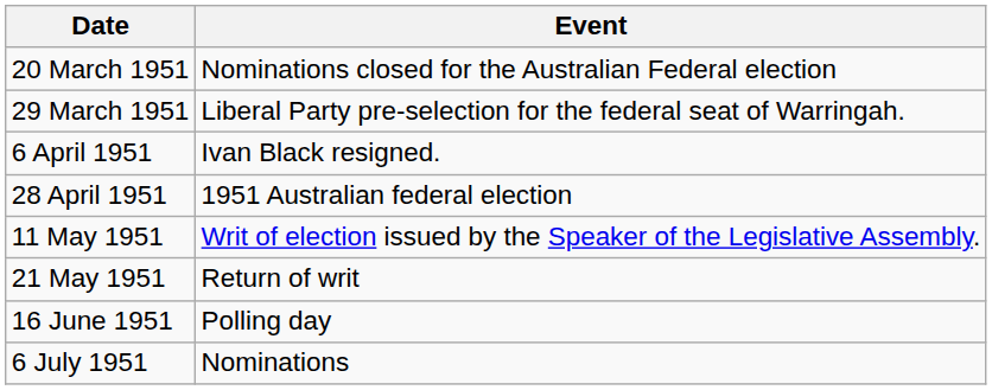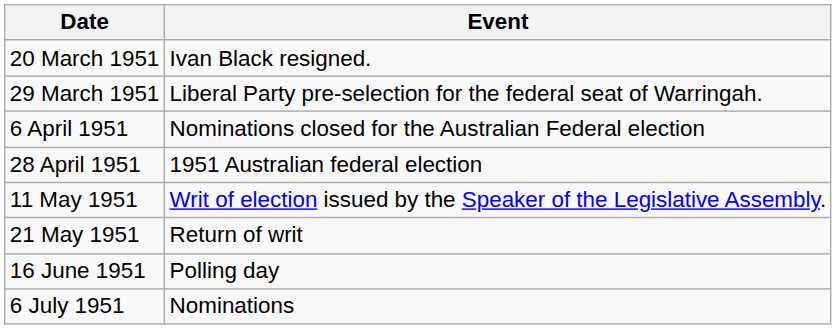 <table class="wikitable">
 <tr>
 <th>Date</th>
 <th>Event</th>
 </tr>
 <tr>
 <td>20 March 1951</td>
-<td>Nominations closed for the Australian Federal election</td>
+<td>Ivan Black resigned.</td>
 </tr>
 <tr>
 <td>29 March 1951</td>
 <td>Liberal Party pre-selection for the federal seat of Warringah.</td>
 </tr>
 <tr>
 <td>6 April 1951</td>
-<td>Ivan Black resigned.</td>
+<td>Nominations closed for the Australian Federal election</td>
 </tr>
 <tr>
 <td>28 April 1951</td>
 <td>1951 Australian federal election</td>
 </tr>
 <tr>
 <td>11 May 1951</td>
 <td><a href='#'>Writ of election</a> issued by the <a href='#'>Speaker of the Legislative Assembly</a>.</td>
 </tr>
 <tr>
 <td>21 May 1951</td>
 <td>Return of writ</td>
 </tr>
 <tr>
 <td>16 June 1951</td>
 <td>Polling day</td>
 </tr>
 <tr>
 <td>6 July 1951</td>
 <td>Nominations</td>
 </tr>
 </table>
